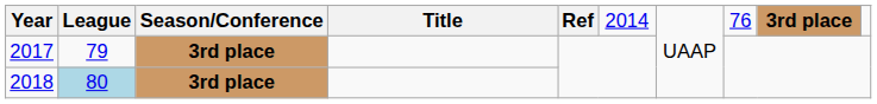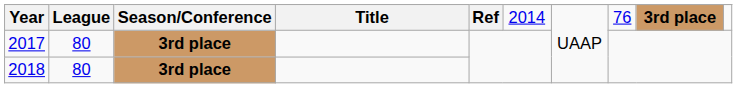 <table class="wikitable sortable" style="text-align:center" width="80%">
 <tr>
 <th style="width:5px;" rowspan="2">Year</th>
 <th style="width:25px;" rowspan="2">League</th>
 <th style="width:100px;" rowspan="2">Season/Conference</th>
 <th style="width:180px;" rowspan="2">Title</th>
 <th style="width:25px;" rowspan="2">Ref</th>
 </tr>
 <tr align=center>
 <td><a href='#'>2014</a></td>
 <td rowspan=3>UAAP</td>
 <td><a href='#'>76</a></td>
 <td style="background: #c96;"><strong>3rd place</strong></td>
 <td></td>
 </tr>
 <tr align=center>
 <td><a href='#'>2017</a></td>
-<td><a href='#'>79</a></td>
+<td><a href='#'>80</a></td>
 <td style="background: #c96;"><strong>3rd place</strong></td>
 <td></td>
 </tr>
 <tr align=center>
 <td><a href='#'>2018</a></td>
-<td style="background: lightblue;"><a href='#'>80</a></td>
+<td><a href='#'>80</a></td>
 <td style="background: #c96;"><strong>3rd place</strong></td>
 <td></td>
 </tr>
 </table>
